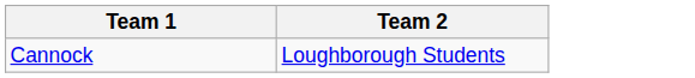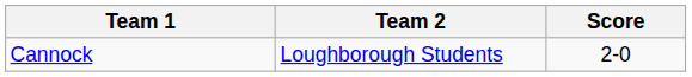 <table class="wikitable" style="font-size: 100%">
 <tr>
 <th width=200>Team 1</th>
 <th width=200>Team 2</th>
+<th width=100>Score</th>
 </tr>
 <tr>
 <td><a href='#'>Cannock</a></td>
 <td><a href='#'>Loughborough Students</a></td>
+<td align=center>2-0</td>
 </tr>
 </table>
